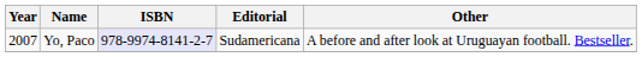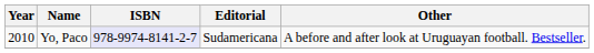 <table class="wikitable" style="font-size: 95%">
 <tr>
 <th>Year</th>
 <th>Name</th>
 <th>ISBN</th>
 <th>Editorial</th>
 <th>Other</th>
 </tr>
 <tr>
-<td>2007</td>
+<td>2010</td>
 <td>Yo, Paco</td>
 <td style="background: lavender;">978-9974-8141-2-7</td>
 <td>Sudamericana</td>
 <td>A before and after look at Uruguayan football. <a href='#'>Bestseller</a>.</td>
 </tr>
 <tr>
 </tr>
 </table>
